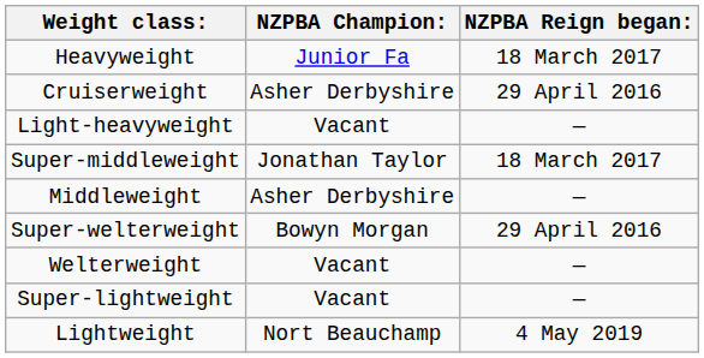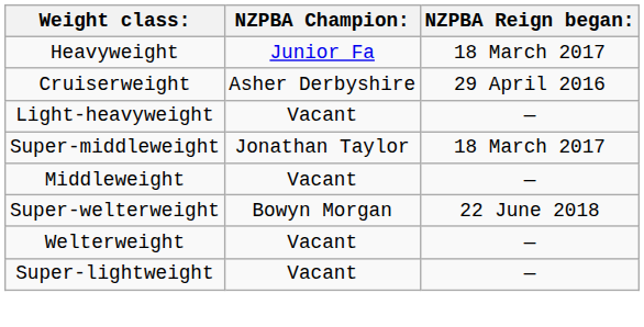 <table class="wikitable">
 <tr>
 <th style="text-align: center;">Weight class:</th>
 <th style="text-align: center;">NZPBA Champion:</th>
 <th style="text-align: center;">NZPBA Reign began:</th>
 </tr>
 <tr>
 <td style="text-align: center;">Heavyweight</td>
 <td style="text-align: center;"><a href='#'>Junior Fa</a></td>
 <td style="text-align: center;">18 March 2017</td>
 </tr>
 <tr>
 <td style="text-align: center;">Cruiserweight</td>
 <td style="text-align: center;">Asher Derbyshire</td>
 <td style="text-align: center;">29 April 2016</td>
 </tr>
 <tr>
 <td style="text-align: center;">Light-heavyweight</td>
 <td style="text-align: center;">Vacant</td>
 <td style="text-align: center;">—</td>
 </tr>
 <tr>
 <td style="text-align: center;">Super-middleweight</td>
 <td style="text-align: center;">Jonathan Taylor</td>
 <td style="text-align: center;">18 March 2017</td>
 </tr>
 <tr>
 <td style="text-align: center;">Middleweight</td>
-<td style="text-align: center;">Asher Derbyshire</td>
+<td style="text-align: center;">Vacant</td>
 <td style="text-align: center;">—</td>
 </tr>
 <tr>
 <td style="text-align: center;">Super-welterweight</td>
 <td style="text-align: center;">Bowyn Morgan</td>
-<td style="text-align: center;">29 April 2016</td>
+<td style="text-align: center;">22 June 2018</td>
 </tr>
 <tr>
 <td style="text-align: center;">Welterweight</td>
 <td style="text-align: center;">Vacant</td>
 <td style="text-align: center;">—</td>
 </tr>
 <tr>
 <td style="text-align: center;">Super-lightweight</td>
 <td style="text-align: center;">Vacant</td>
 <td style="text-align: center;">—</td>
 </tr>
-<tr>
-<td style="text-align: center;">Lightweight</td>
-<td style="text-align: center;">Nort Beauchamp</td>
-<td style="text-align: center;">4 May 2019</td>
-</tr>
 </table>
